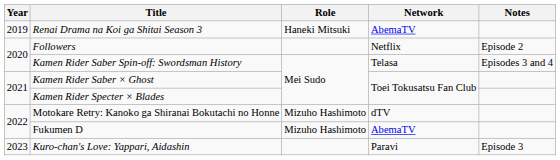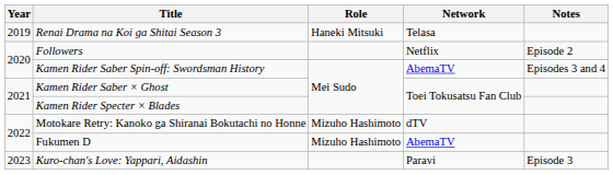 <table class="wikitable sortable">
 <tr>
 <th>Year</th>
 <th>Title</th>
 <th>Role</th>
 <th>Network</th>
 <th class="unsortable">Notes</th>
 </tr>
 <tr>
 <td>2019</td>
 <td><em>Renai Drama na Koi ga Shitai Season 3</em></td>
 <td>Haneki Mitsuki</td>
-<td><a href='#'>AbemaTV</a></td>
+<td>Telasa</td>
 <td></td>
 </tr>
 <tr>
 <td rowspan=2>2020</td>
 <td><em>Followers</em></td>
 <td></td>
 <td>Netflix</td>
 <td>Episode 2</td>
 </tr>
 <tr>
 <td><em>Kamen Rider Saber Spin-off: Swordsman History</em></td>
 <td rowspan=3>Mei Sudo</td>
-<td>Telasa</td>
+<td><a href='#'>AbemaTV</a></td>
 <td>Episodes 3 and 4</td>
 </tr>
 <tr>
 <td rowspan=2>2021</td>
 <td><em>Kamen Rider Saber × Ghost</em></td>
 <td rowspan=2>Toei Tokusatsu Fan Club</td>
 <td></td>
 </tr>
 <tr>
 <td><em>Kamen Rider Specter × Blades</em></td>
 <td></td>
 </tr>
 <tr>
 <td rowspan=2>2022</td>
 <td>Motokare Retry: Kanoko ga Shiranai Bokutachi no Honne</td>
 <td>Mizuho Hashimoto</td>
 <td>dTV</td>
 </tr>
 <tr>
 <td>Fukumen D</td>
 <td>Mizuho Hashimoto</td>
 <td><a href='#'>AbemaTV</a></td>
 <td></td>
 </tr>
 <tr>
 <td>2023</td>
 <td><em>Kuro-chan's Love: Yappari, Aidashin</em></td>
 <td></td>
 <td>Paravi</td>
 <td>Episode 3</td>
 </tr>
 </table>
